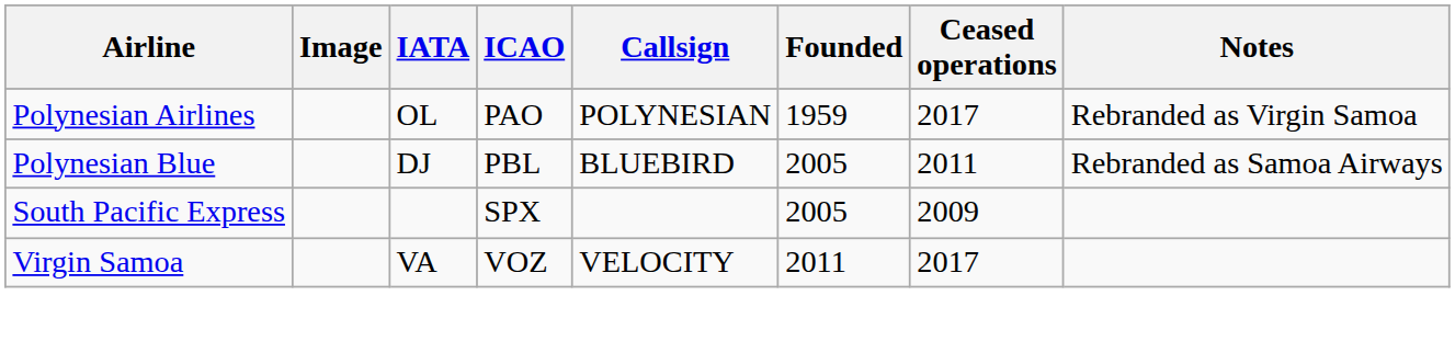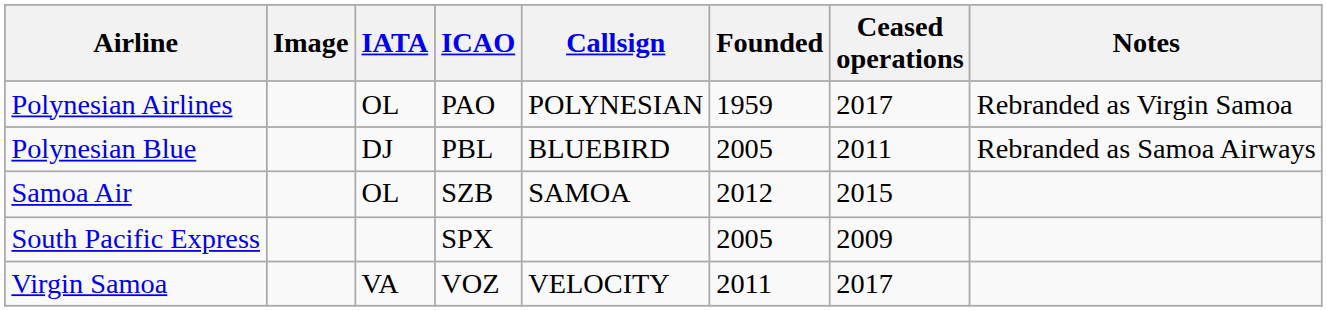 <table class="wikitable sortable">
 <tr valign="middle">
 <th>Airline</th>
 <th>Image</th>
 <th><a href='#'>IATA</a></th>
 <th><a href='#'>ICAO</a></th>
 <th><a href='#'>Callsign</a></th>
 <th>Founded</th>
 <th>Ceased<br>operations</th>
 <th>Notes</th>
 </tr>
 <tr>
 <td><a href='#'>Polynesian Airlines</a></td>
 <td></td>
 <td>OL</td>
 <td>PAO</td>
 <td>POLYNESIAN</td>
 <td>1959</td>
 <td>2017</td>
 <td>Rebranded as Virgin Samoa</td>
 </tr>
 <tr>
 <td><a href='#'>Polynesian Blue</a></td>
 <td></td>
 <td>DJ</td>
 <td>PBL</td>
 <td>BLUEBIRD</td>
 <td>2005</td>
 <td>2011</td>
 <td>Rebranded as Samoa Airways</td>
 </tr>
 <tr>
+<td><a href='#'>Samoa Air</a></td>
+<td></td>
+<td>OL</td>
+<td>SZB</td>
+<td>SAMOA</td>
+<td>2012</td>
+<td>2015</td>
+<td></td>
+</tr>
+<tr>
 <td><a href='#'>South Pacific Express</a></td>
 <td></td>
 <td></td>
 <td>SPX</td>
 <td></td>
 <td>2005</td>
 <td>2009</td>
 <td></td>
 </tr>
 <tr>
 <td><a href='#'>Virgin Samoa</a></td>
 <td></td>
 <td>VA</td>
 <td>VOZ</td>
 <td>VELOCITY</td>
 <td>2011</td>
 <td>2017</td>
 <td></td>
 </tr>
 </table>
